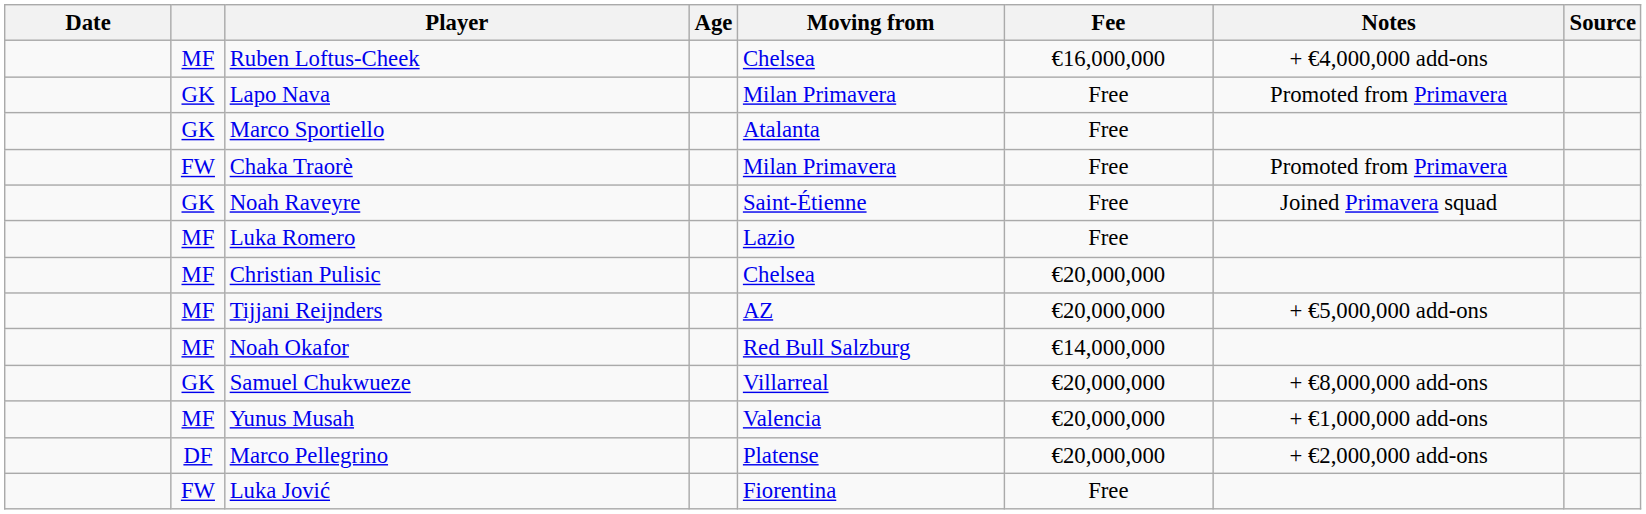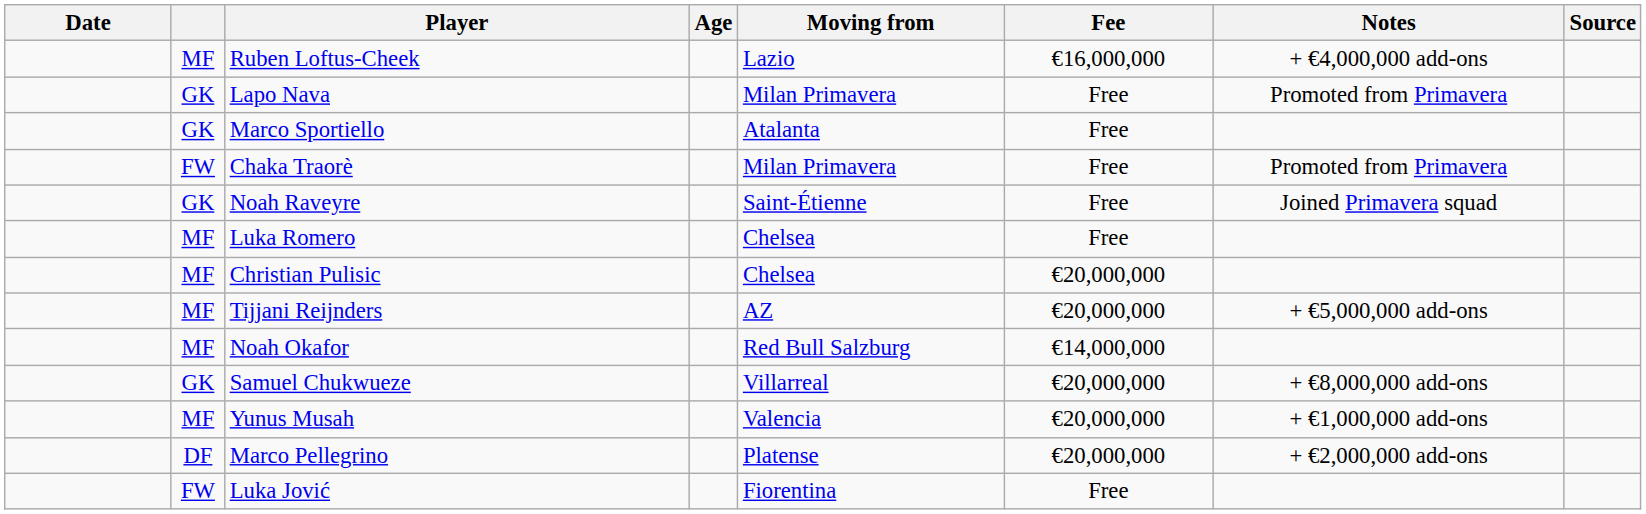 <table class="wikitable sortable">
 <tr>
 <th style="width:110px">Date</th>
 <th style="width:30px"></th>
 <th style="width:320px">Player</th>
 <th style="width:20px">Age</th>
 <th style="width:180px">Moving from</th>
 <th style="width:140px">Fee</th>
 <th style="width:240px" class="unsortable">Notes</th>
 <th style="width:35px">Source</th>
 </tr>
 <tr>
 <td></td>
 <td align=center><a href='#'>MF</a></td>
 <td> <a href='#'>Ruben Loftus-Cheek</a></td>
 <td align=center></td>
-<td> <a href='#'>Chelsea</a></td>
+<td> <a href='#'>Lazio</a></td>
 <td align=center>€16,000,000</td>
 <td align=center>+ €4,000,000 add-ons</td>
 <td></td>
 </tr>
 <tr>
 <td></td>
 <td align=center><a href='#'>GK</a></td>
 <td> <a href='#'>Lapo Nava</a></td>
 <td align=center></td>
 <td> <a href='#'>Milan Primavera</a></td>
 <td align=center>Free</td>
 <td align=center>Promoted from <a href='#'>Primavera</a></td>
 <td></td>
 </tr>
 <tr>
 <td></td>
 <td align=center><a href='#'>GK</a></td>
 <td> <a href='#'>Marco Sportiello</a></td>
 <td align=center></td>
 <td> <a href='#'>Atalanta</a></td>
 <td align=center>Free</td>
 <td align=center></td>
 <td></td>
 </tr>
 <tr>
 <td></td>
 <td align=center><a href='#'>FW</a></td>
 <td> <a href='#'>Chaka Traorè</a></td>
 <td align=center></td>
 <td> <a href='#'>Milan Primavera</a></td>
 <td align=center>Free</td>
 <td align=center>Promoted from <a href='#'>Primavera</a></td>
 <td></td>
 </tr>
 <tr>
 <td></td>
 <td align=center><a href='#'>GK</a></td>
 <td> <a href='#'>Noah Raveyre</a></td>
 <td align=center></td>
 <td> <a href='#'>Saint-Étienne</a></td>
 <td align=center>Free</td>
 <td align=center>Joined <a href='#'>Primavera</a> squad</td>
 <td></td>
 </tr>
 <tr>
 <td></td>
 <td align=center><a href='#'>MF</a></td>
 <td> <a href='#'>Luka Romero</a></td>
 <td align=center></td>
-<td> <a href='#'>Lazio</a></td>
+<td> <a href='#'>Chelsea</a></td>
 <td align=center>Free</td>
 <td align=center></td>
 <td></td>
 </tr>
 <tr>
 <td></td>
 <td align=center><a href='#'>MF</a></td>
 <td> <a href='#'>Christian Pulisic</a></td>
 <td align=center></td>
 <td> <a href='#'>Chelsea</a></td>
 <td align=center>€20,000,000</td>
 <td align=center></td>
 <td></td>
 </tr>
 <tr>
 <td></td>
 <td align=center><a href='#'>MF</a></td>
 <td> <a href='#'>Tijjani Reijnders</a></td>
 <td align=center></td>
 <td> <a href='#'>AZ</a></td>
 <td align=center>€20,000,000</td>
 <td align=center>+ €5,000,000 add-ons</td>
 <td></td>
 </tr>
 <tr>
 <td></td>
 <td align=center><a href='#'>MF</a></td>
 <td> <a href='#'>Noah Okafor</a></td>
 <td align=center></td>
 <td> <a href='#'>Red Bull Salzburg</a></td>
 <td align=center>€14,000,000</td>
 <td align=center></td>
 <td></td>
 </tr>
 <tr>
 <td></td>
 <td align=center><a href='#'>GK</a></td>
 <td> <a href='#'>Samuel Chukwueze</a></td>
 <td align=center></td>
 <td> <a href='#'>Villarreal</a></td>
 <td align=center>€20,000,000</td>
 <td align=center>+ €8,000,000 add-ons</td>
 <td></td>
 </tr>
 <tr>
 <td></td>
 <td align=center><a href='#'>MF</a></td>
 <td> <a href='#'>Yunus Musah</a></td>
 <td align=center></td>
 <td> <a href='#'>Valencia</a></td>
 <td align=center>€20,000,000</td>
 <td align=center>+ €1,000,000 add-ons</td>
 <td></td>
 </tr>
 <tr>
 <td></td>
 <td align=center><a href='#'>DF</a></td>
 <td> <a href='#'>Marco Pellegrino</a></td>
 <td align=center></td>
 <td> <a href='#'>Platense</a></td>
 <td align=center>€20,000,000</td>
 <td align=center>+ €2,000,000 add-ons</td>
 <td></td>
 </tr>
 <tr>
 <td></td>
 <td align=center><a href='#'>FW</a></td>
 <td> <a href='#'>Luka Jović</a></td>
 <td align=center></td>
 <td> <a href='#'>Fiorentina</a></td>
 <td align=center>Free</td>
 <td align=center></td>
 <td></td>
 </tr>
 </table>
